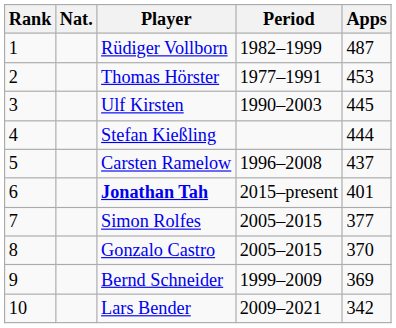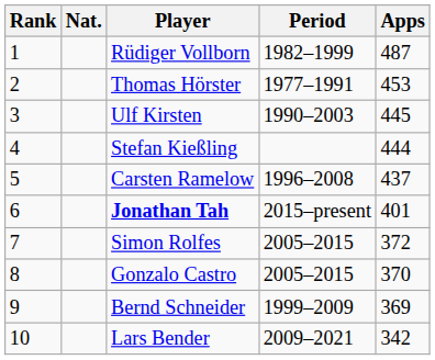 <table class="wikitable sortable">
 <tr>
 <th>Rank</th>
 <th class="unsortable">Nat.</th>
 <th>Player</th>
 <th>Period</th>
 <th>Apps</th>
 </tr>
 <tr>
 <td>1</td>
 <td></td>
 <td><a href='#'>Rüdiger Vollborn</a></td>
 <td>1982–1999</td>
 <td>487</td>
 </tr>
 <tr>
 <td>2</td>
 <td></td>
 <td><a href='#'>Thomas Hörster</a></td>
 <td>1977–1991</td>
 <td>453</td>
 </tr>
 <tr>
 <td>3</td>
 <td></td>
 <td><a href='#'>Ulf Kirsten</a></td>
 <td>1990–2003</td>
 <td>445</td>
 </tr>
 <tr>
 <td>4</td>
 <td></td>
 <td><a href='#'>Stefan Kießling</a></td>
 <td></td>
 <td>444</td>
 </tr>
 <tr>
 <td>5</td>
 <td></td>
 <td><a href='#'>Carsten Ramelow</a></td>
 <td>1996–2008</td>
 <td>437</td>
 </tr>
 <tr>
 <td>6</td>
 <td></td>
 <td><strong><a href='#'>Jonathan Tah</a></strong></td>
 <td>2015–present</td>
 <td>401</td>
 </tr>
 <tr>
 <td>7</td>
 <td></td>
 <td><a href='#'>Simon Rolfes</a></td>
 <td>2005–2015</td>
-<td>377</td>
+<td>372</td>
 </tr>
 <tr>
 <td>8</td>
 <td></td>
 <td><a href='#'>Gonzalo Castro</a></td>
 <td>2005–2015</td>
 <td>370</td>
 </tr>
 <tr>
 <td>9</td>
 <td></td>
 <td><a href='#'>Bernd Schneider</a></td>
 <td>1999–2009</td>
 <td>369</td>
 </tr>
 <tr>
 <td>10</td>
 <td></td>
 <td><a href='#'>Lars Bender</a></td>
 <td>2009–2021</td>
 <td>342</td>
 </tr>
 </table>
